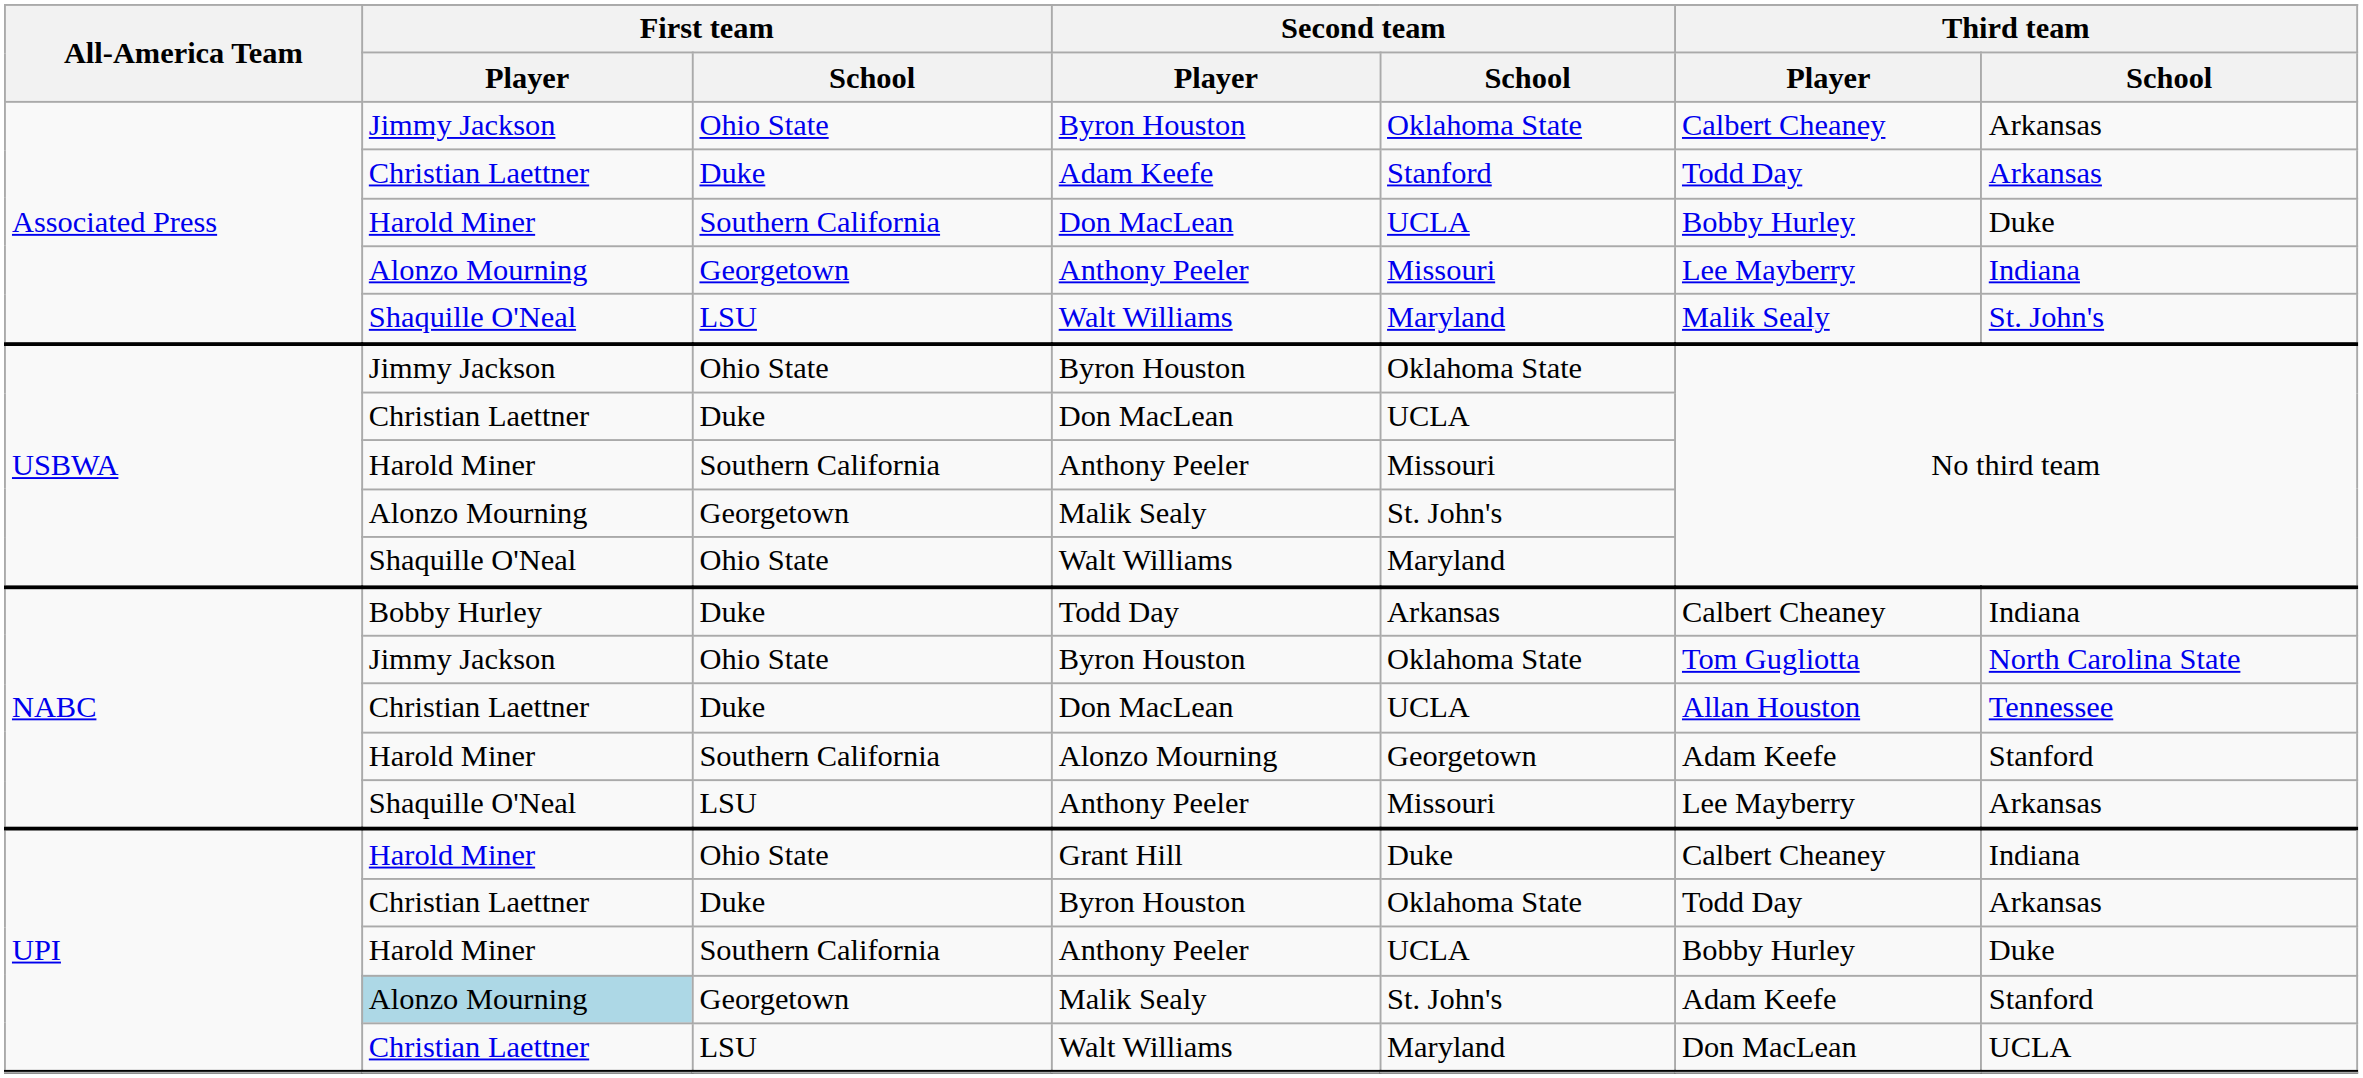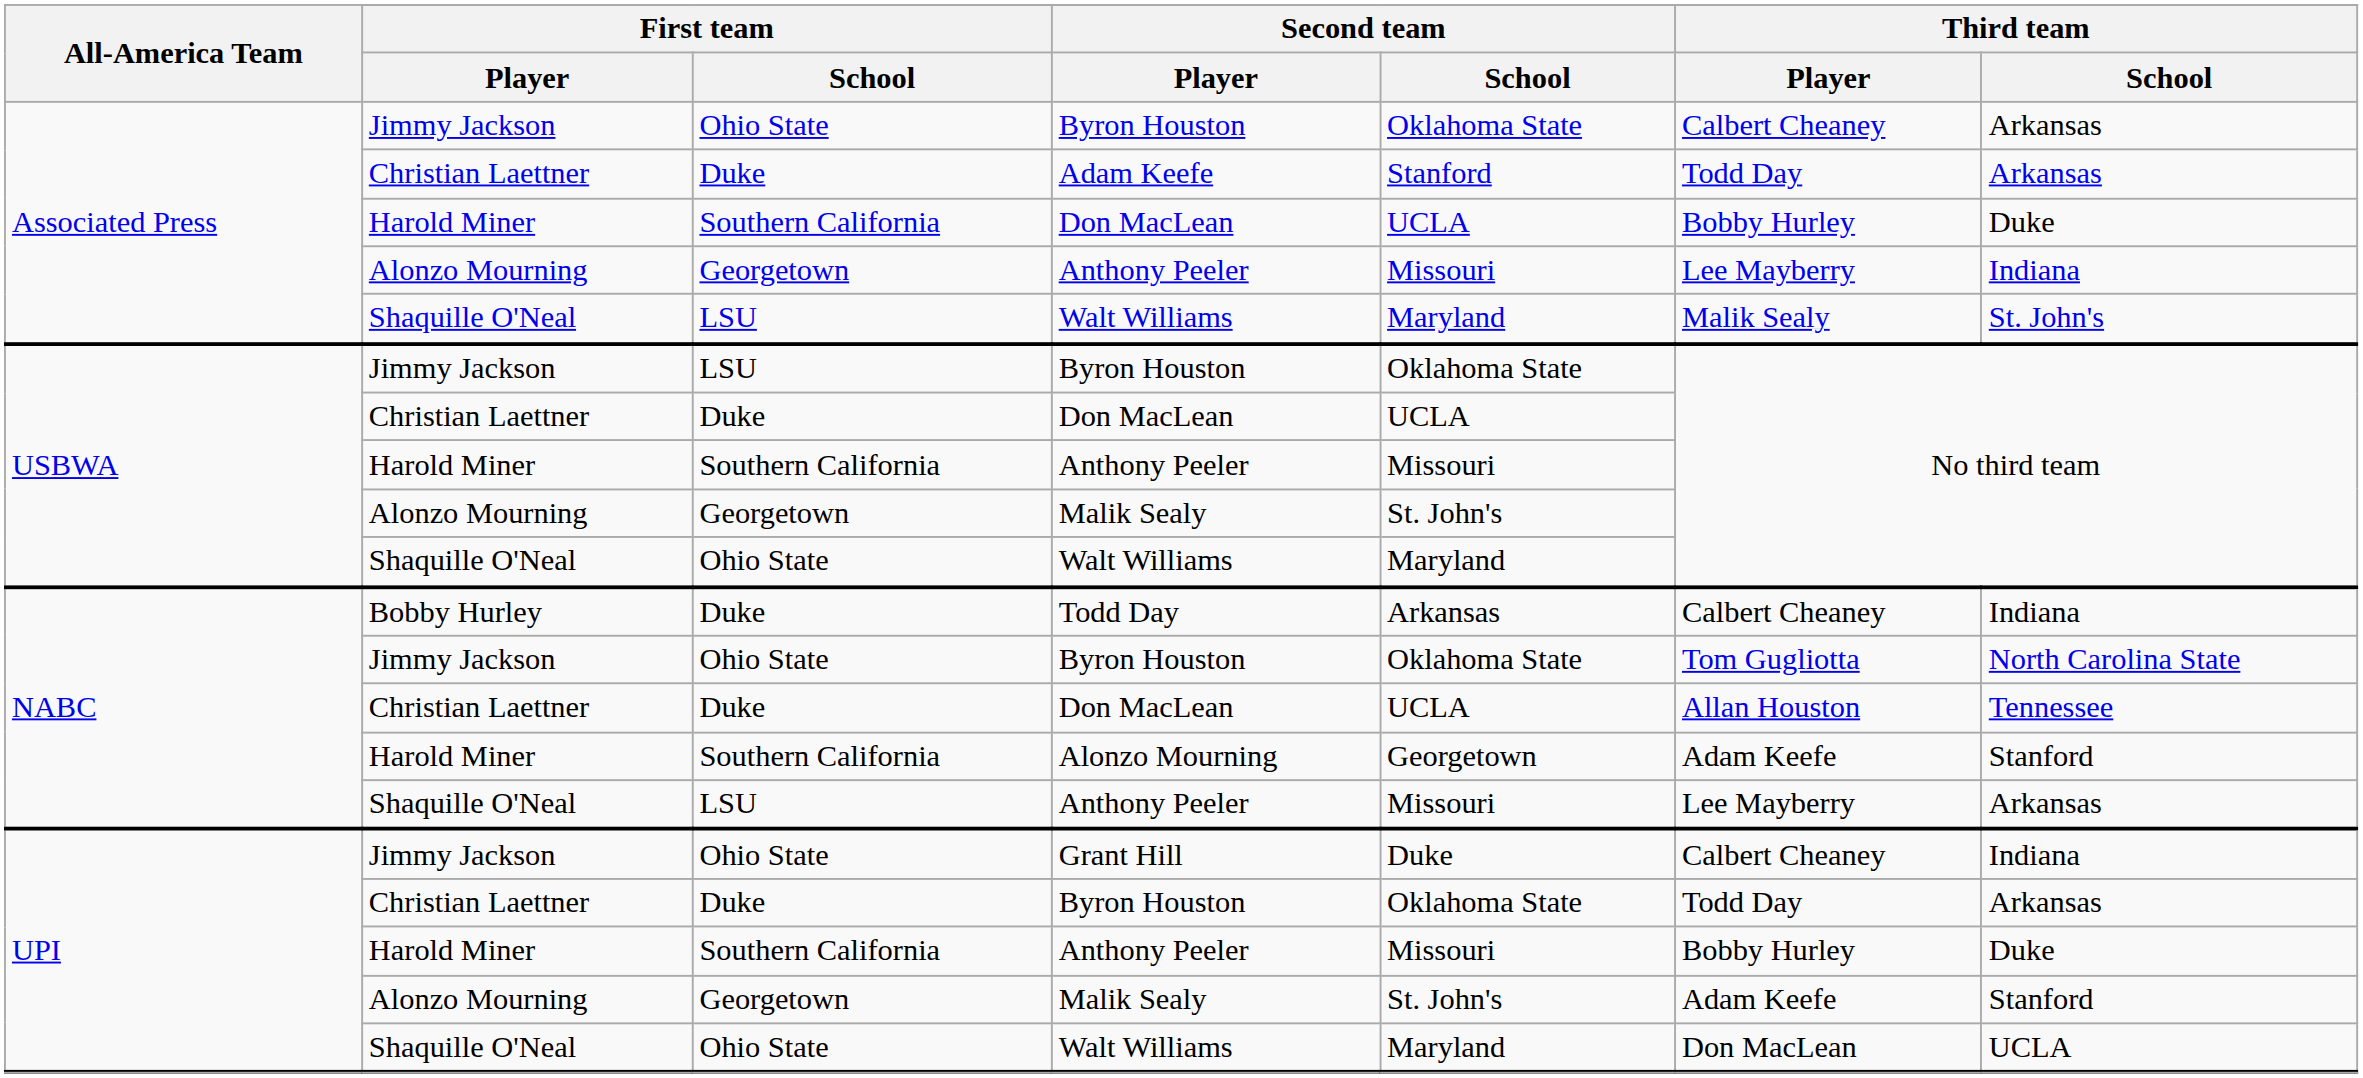 <table class="wikitable" style="width:98%;">
 <tr>
 <th rowspan=3>All-America Team</th>
 </tr>
 <tr>
 <th colspan=2>First team</th>
 <th colspan=2>Second team</th>
 <th colspan=2>Third team</th>
 </tr>
 <tr>
 <th>Player</th>
 <th>School</th>
 <th>Player</th>
 <th>School</th>
 <th>Player</th>
 <th>School</th>
 </tr>
 <tr>
 <td rowspan=5><a href='#'>Associated Press</a></td>
 <td><a href='#'>Jimmy Jackson</a></td>
 <td><a href='#'>Ohio State</a></td>
 <td><a href='#'>Byron Houston</a></td>
 <td><a href='#'>Oklahoma State</a></td>
 <td><a href='#'>Calbert Cheaney</a></td>
 <td>Arkansas</td>
 </tr>
 <tr>
 <td><a href='#'>Christian Laettner</a></td>
 <td><a href='#'>Duke</a></td>
 <td><a href='#'>Adam Keefe</a></td>
 <td><a href='#'>Stanford</a></td>
 <td><a href='#'>Todd Day</a></td>
 <td><a href='#'>Arkansas</a></td>
 </tr>
 <tr>
 <td><a href='#'>Harold Miner</a></td>
 <td><a href='#'>Southern California</a></td>
 <td><a href='#'>Don MacLean</a></td>
 <td><a href='#'>UCLA</a></td>
 <td><a href='#'>Bobby Hurley</a></td>
 <td>Duke</td>
 </tr>
 <tr>
 <td><a href='#'>Alonzo Mourning</a></td>
 <td><a href='#'>Georgetown</a></td>
 <td><a href='#'>Anthony Peeler</a></td>
 <td><a href='#'>Missouri</a></td>
 <td><a href='#'>Lee Mayberry</a></td>
 <td><a href='#'>Indiana</a></td>
 </tr>
 <tr>
 <td><a href='#'>Shaquille O'Neal</a></td>
 <td><a href='#'>LSU</a></td>
 <td><a href='#'>Walt Williams</a></td>
 <td><a href='#'>Maryland</a></td>
 <td><a href='#'>Malik Sealy</a></td>
 <td><a href='#'>St. John's</a></td>
 </tr>
 <tr style = "border-top:2px solid black;">
 <td rowspan=5><a href='#'>USBWA</a></td>
 <td>Jimmy Jackson</td>
-<td>Ohio State</td>
+<td>LSU</td>
 <td>Byron Houston</td>
 <td>Oklahoma State</td>
 <td rowspan=5 colspan=3 align=center>No third team</td>
 </tr>
 <tr>
 <td>Christian Laettner</td>
 <td>Duke</td>
 <td>Don MacLean</td>
 <td>UCLA</td>
 </tr>
 <tr>
 <td>Harold Miner</td>
 <td>Southern California</td>
 <td>Anthony Peeler</td>
 <td>Missouri</td>
 </tr>
 <tr>
 <td>Alonzo Mourning</td>
 <td>Georgetown</td>
 <td>Malik Sealy</td>
 <td>St. John's</td>
 </tr>
 <tr>
 <td>Shaquille O'Neal</td>
 <td>Ohio State</td>
 <td>Walt Williams</td>
 <td>Maryland</td>
 </tr>
 <tr style = "border-top:2px solid black;">
 <td rowspan=5><a href='#'>NABC</a></td>
 <td>Bobby Hurley</td>
 <td>Duke</td>
 <td>Todd Day</td>
 <td>Arkansas</td>
 <td>Calbert Cheaney</td>
 <td>Indiana</td>
 </tr>
 <tr>
 <td>Jimmy Jackson</td>
 <td>Ohio State</td>
 <td>Byron Houston</td>
 <td>Oklahoma State</td>
 <td><a href='#'>Tom Gugliotta</a></td>
 <td><a href='#'>North Carolina State</a></td>
 </tr>
 <tr>
 <td>Christian Laettner</td>
 <td>Duke</td>
 <td>Don MacLean</td>
 <td>UCLA</td>
 <td><a href='#'>Allan Houston</a></td>
 <td><a href='#'>Tennessee</a></td>
 </tr>
 <tr>
 <td>Harold Miner</td>
 <td>Southern California</td>
 <td>Alonzo Mourning</td>
 <td>Georgetown</td>
 <td>Adam Keefe</td>
 <td>Stanford</td>
 </tr>
 <tr>
 <td>Shaquille O'Neal</td>
 <td>LSU</td>
 <td>Anthony Peeler</td>
 <td>Missouri</td>
 <td>Lee Mayberry</td>
 <td>Arkansas</td>
 </tr>
 <tr style = "border-top:2px solid black;">
 <td rowspan=5><a href='#'>UPI</a></td>
-<td><a href='#'>Harold Miner</a></td>
+<td>Jimmy Jackson</td>
 <td>Ohio State</td>
 <td>Grant Hill</td>
 <td>Duke</td>
 <td>Calbert Cheaney</td>
 <td>Indiana</td>
 </tr>
 <tr>
 <td>Christian Laettner</td>
 <td>Duke</td>
 <td>Byron Houston</td>
 <td>Oklahoma State</td>
 <td>Todd Day</td>
 <td>Arkansas</td>
 </tr>
 <tr>
 <td>Harold Miner</td>
 <td>Southern California</td>
 <td>Anthony Peeler</td>
-<td>UCLA</td>
+<td>Missouri</td>
 <td>Bobby Hurley</td>
 <td>Duke</td>
 </tr>
 <tr>
-<td style="background: lightblue;">Alonzo Mourning</td>
+<td>Alonzo Mourning</td>
 <td>Georgetown</td>
 <td>Malik Sealy</td>
 <td>St. John's</td>
 <td>Adam Keefe</td>
 <td>Stanford</td>
 </tr>
 <tr>
-<td><a href='#'>Christian Laettner</a></td>
-<td>LSU</td>
+<td>Shaquille O'Neal</td>
+<td>Ohio State</td>
 <td>Walt Williams</td>
 <td>Maryland</td>
 <td>Don MacLean</td>
 <td>UCLA</td>
 </tr>
 <tr style = "border-top:2px solid black;">
 </tr>
 </table>
